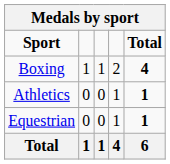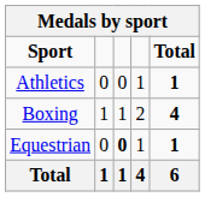 <table class="wikitable" style="font-size:95%">
 <tr style="background:#efefef;">
 <th colspan=5><strong>Medals by sport</strong></th>
 </tr>
 <tr align=center>
 <td><strong>Sport</strong></td>
 <td></td>
 <td></td>
 <td></td>
 <td><strong>Total</strong></td>
 </tr>
 <tr align=center>
+<td><a href='#'>Athletics</a></td>
+<td>0</td>
+<td>0</td>
+<td>1</td>
+<td><strong>1</strong></td>
+</tr>
+<tr align=center>
 <td><a href='#'>Boxing</a></td>
 <td>1</td>
 <td>1</td>
 <td>2</td>
 <td><strong>4</strong></td>
 </tr>
 <tr align=center>
-<td><a href='#'>Athletics</a></td>
-<td>0</td>
-<td>0</td>
-<td>1</td>
-<td><strong>1</strong></td>
-</tr>
-<tr align=center>
 <td><a href='#'>Equestrian</a></td>
 <td>0</td>
-<td>0</td>
+<td><strong>0</strong></td>
 <td>1</td>
 <td><strong>1</strong></td>
 </tr>
 <tr align=center>
 <th>Total</th>
 <th>1</th>
 <th>1</th>
 <th>4</th>
 <th>6</th>
 </tr>
 </table>
